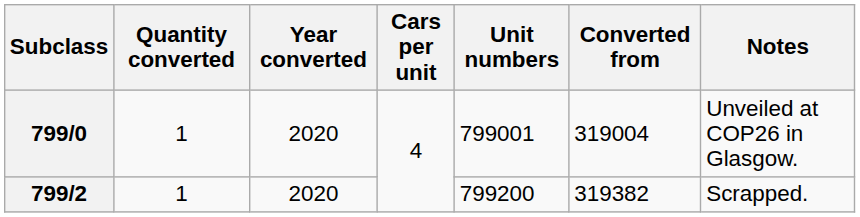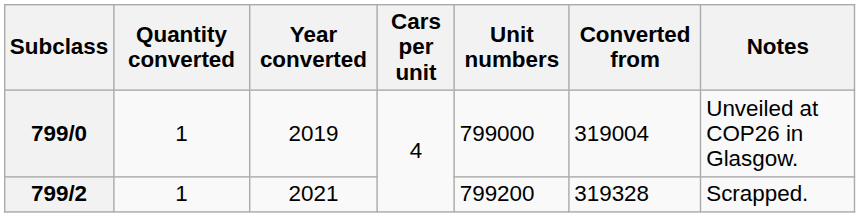 <table class="wikitable">
 <tr>
 <th>Subclass</th>
 <th>Quantity converted</th>
 <th>Year converted</th>
 <th>Cars per unit</th>
 <th>Unit numbers</th>
 <th>Converted from</th>
 <th>Notes</th>
 </tr>
 <tr>
 <th>799/0</th>
 <td align="center">1</td>
-<td align="center">2020</td>
+<td align="center">2019</td>
 <td rowspan=2 align="center">4</td>
-<td>799001</td>
+<td>799000</td>
 <td>319004</td>
 <td>Unveiled at COP26 in Glasgow.</td>
 </tr>
 <tr>
 <th>799/2</th>
 <td align="center">1</td>
-<td align="center">2020</td>
+<td align="center">2021</td>
 <td>799200</td>
-<td>319382</td>
+<td>319328</td>
 <td>Scrapped.</td>
 </tr>
 </table>
